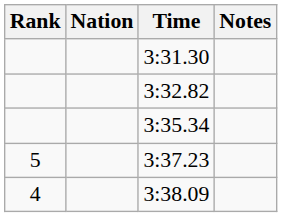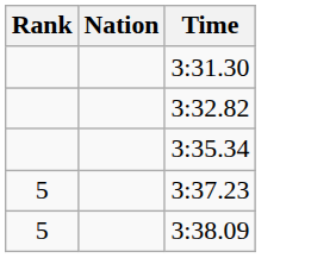 <table class="wikitable sortable" style="text-align:center">
 <tr>
 <th>Rank</th>
 <th>Nation</th>
 <th>Time</th>
-<th>Notes</th>
 </tr>
 <tr>
 <td></td>
 <td align=left></td>
 <td>3:31.30</td>
-<td></td>
 </tr>
 <tr>
 <td></td>
 <td align=left></td>
 <td>3:32.82</td>
-<td></td>
 </tr>
 <tr>
 <td></td>
 <td align=left></td>
 <td>3:35.34</td>
-<td></td>
 </tr>
 <tr>
 <td>5</td>
 <td align=left></td>
 <td>3:37.23</td>
-<td></td>
 </tr>
 <tr>
-<td>4</td>
+<td>5</td>
 <td align=left></td>
 <td>3:38.09</td>
-<td></td>
 </tr>
 </table>
